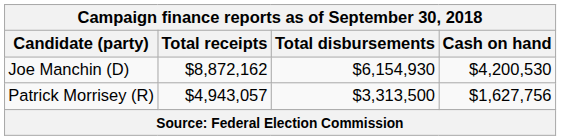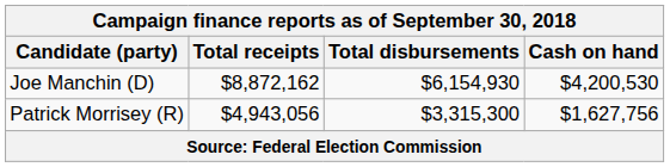 <table class="wikitable sortable">
 <tr>
 <th colspan=4>Campaign finance reports as of September 30, 2018</th>
 </tr>
 <tr style="text-align:center;">
 <th>Candidate (party)</th>
 <th>Total receipts</th>
 <th>Total disbursements</th>
 <th>Cash on hand</th>
 </tr>
 <tr>
 <td>Joe Manchin (D)</td>
 <td align="right">$8,872,162</td>
 <td align="right">$6,154,930</td>
 <td align="right">$4,200,530</td>
 </tr>
 <tr>
 <td>Patrick Morrisey (R)</td>
-<td align="right">$4,943,057</td>
-<td align="right">$3,313,500</td>
+<td align="right">$4,943,056</td>
+<td align="right">$3,315,300</td>
 <td align="right">$1,627,756</td>
 </tr>
 <tr>
 <th colspan="4"><small>Source: Federal Election Commission</small></th>
 </tr>
 </table>
